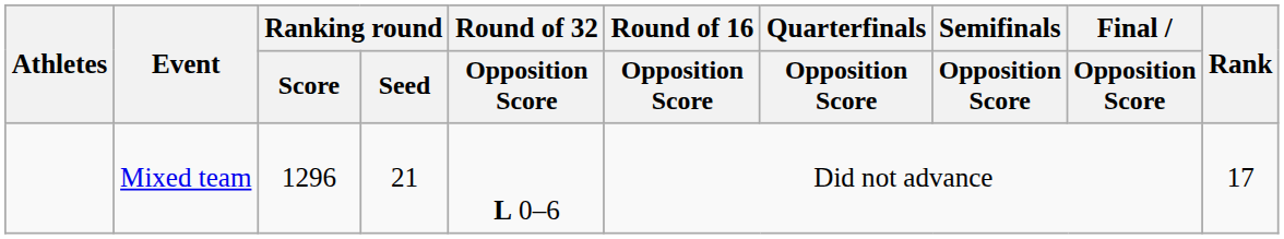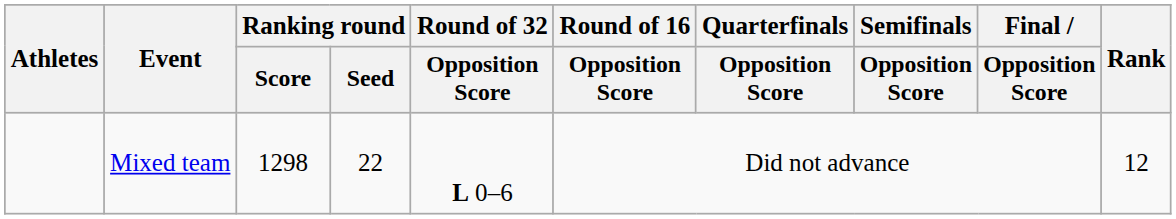 <table class="wikitable" style="font-size:90%;">
 <tr>
 <th rowspan="2">Athletes</th>
 <th rowspan="2">Event</th>
 <th colspan="2">Ranking round</th>
 <th>Round of 32</th>
 <th>Round of 16</th>
 <th>Quarterfinals</th>
 <th>Semifinals</th>
 <th>Final / </th>
 <th rowspan=2>Rank</th>
 </tr>
 <tr style="font-size:95%">
 <th>Score</th>
 <th>Seed</th>
 <th>Opposition<br>Score</th>
 <th>Opposition<br>Score</th>
 <th>Opposition<br>Score</th>
 <th>Opposition<br>Score</th>
 <th>Opposition<br>Score</th>
 </tr>
 <tr align=center>
 <td align=left><br></td>
 <td><a href='#'>Mixed team</a></td>
-<td>1296</td>
-<td>21</td>
+<td>1298</td>
+<td>22</td>
 <td><br><br><strong>L</strong> 0–6</td>
 <td colspan=4>Did not advance</td>
-<td>17</td>
+<td>12</td>
 </tr>
 </table>
